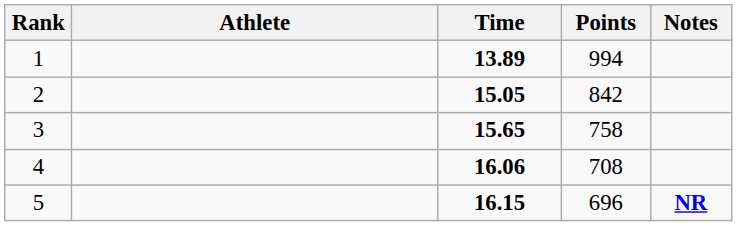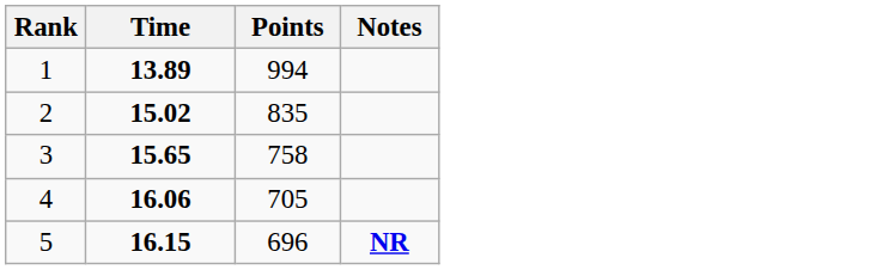 <table class="wikitable" style="text-align:center">
 <tr>
 <th width=40>Rank</th>
-<th width=250>Athlete</th>
 <th width=80>Time</th>
 <th width=55>Points</th>
 <th width=50>Notes</th>
 </tr>
 <tr>
 <td>1</td>
-<td align=left></td>
 <td><strong>13.89</strong></td>
 <td>994</td>
 <td></td>
 </tr>
 <tr>
 <td>2</td>
-<td align=left></td>
-<td><strong>15.05</strong></td>
-<td>842</td>
+<td><strong>15.02</strong></td>
+<td>835</td>
 <td></td>
 </tr>
 <tr>
 <td>3</td>
-<td align=left></td>
 <td><strong>15.65</strong></td>
 <td>758</td>
 <td></td>
 </tr>
 <tr>
 <td>4</td>
-<td align=left></td>
 <td><strong>16.06</strong></td>
-<td>708</td>
+<td>705</td>
 <td></td>
 </tr>
 <tr>
 <td>5</td>
-<td align=left></td>
 <td><strong>16.15</strong></td>
 <td>696</td>
 <td><strong><a href='#'>NR</a></strong></td>
 </tr>
 </table>
